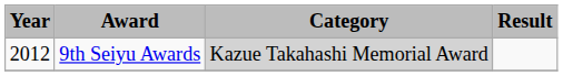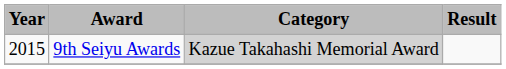 <table class="wikitable" style="font-size:95%;">
 <tr>
 <th style="background-color: #BCBCBC">Year</th>
 <th style="background-color: #BCBCBC">Award</th>
 <th style="background-color: #BCBCBC">Category</th>
 <th style="background-color: #BCBCBC">Result</th>
 </tr>
 <tr>
-<td>2012</td>
+<td>2015</td>
 <td><a href='#'>9th Seiyu Awards</a></td>
 <td style="background: lightgrey;">Kazue Takahashi Memorial Award</td>
 <td></td>
 </tr>
 <tr>
 </tr>
 </table>
